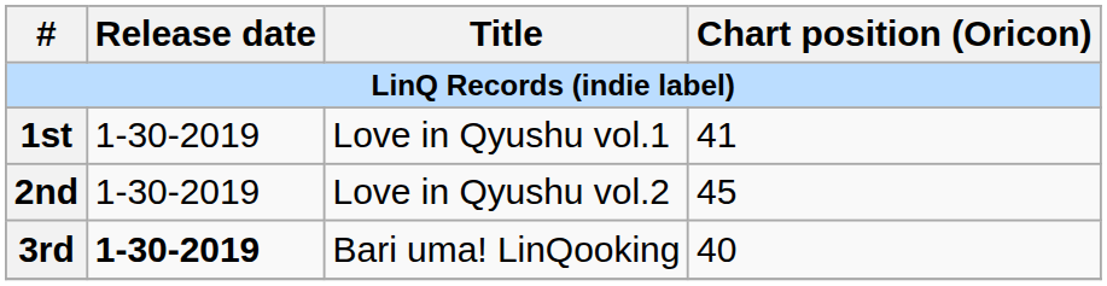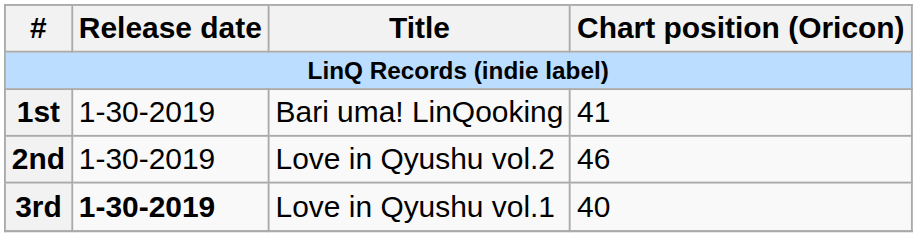 <table class="wikitable">
 <tr>
 <th>#</th>
 <th>Release date</th>
 <th>Title</th>
 <th>Chart position (Oricon)</th>
 </tr>
 <tr>
 <th colspan="4" style="font-size:small;line-height:1;background-color:#BDF">LinQ Records (indie label)</th>
 </tr>
 <tr>
 <th>1st</th>
 <td><div>1-30-2019</div></td>
-<td><div>Love in Qyushu vol.1</div></td>
+<td><div>Bari uma! LinQooking</div></td>
 <td><div>41</div></td>
 </tr>
 <tr>
 <th>2nd</th>
 <td><div>1-30-2019</div></td>
 <td><div>Love in Qyushu vol.2</div></td>
-<td><div>45</div></td>
+<td><div>46</div></td>
 </tr>
 <tr>
 <th>3rd</th>
 <td><strong><div>1-30-2019</div></strong></td>
-<td><div>Bari uma! LinQooking</div></td>
+<td><div>Love in Qyushu vol.1</div></td>
 <td><div>40</div></td>
 </tr>
 <tr>
 </tr>
 </table>
